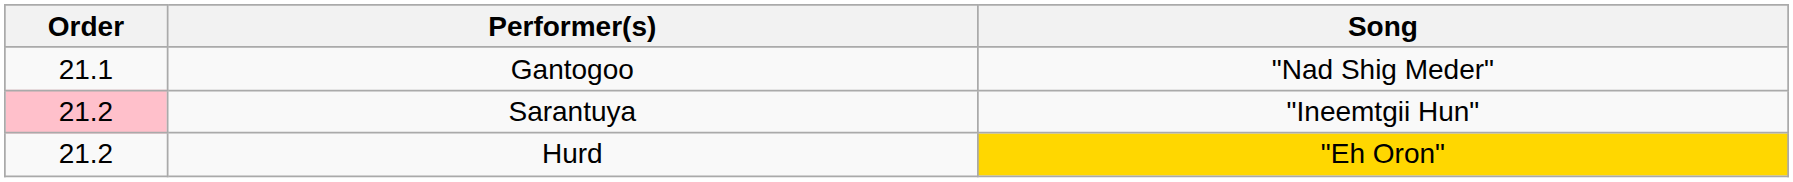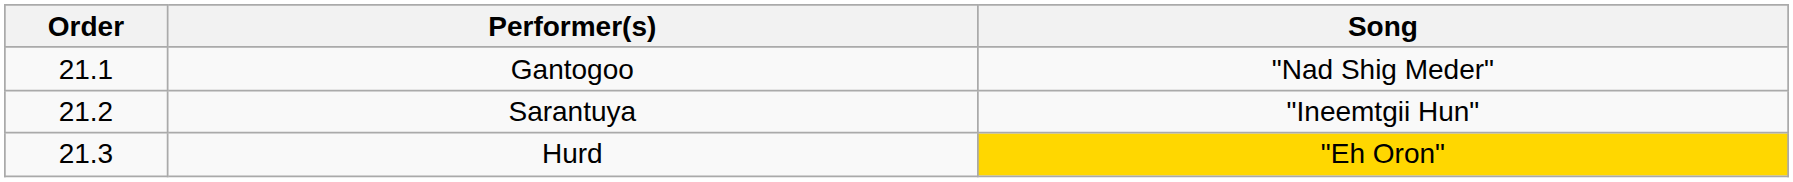 <table class="wikitable" style="text-align:center;line-height:17px; ">
 <tr>
 <th width="05%">Order</th>
 <th width="25%">Performer(s)</th>
 <th width="25%">Song</th>
 </tr>
 <tr>
 <td>21.1</td>
 <td>Gantogoo</td>
 <td>"Nad Shig Meder"</td>
 </tr>
 <tr>
-<td style="background: pink;">21.2</td>
+<td>21.2</td>
 <td>Sarantuya</td>
 <td>"Ineemtgii Hun"</td>
 </tr>
 <tr>
-<td>21.2</td>
+<td>21.3</td>
 <td>Hurd</td>
 <td style="background: gold;">"Eh Oron"</td>
 </tr>
 </table>
